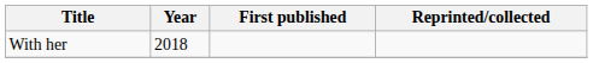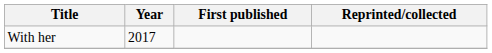 <table class='wikitable sortable' width='90%'>
 <tr>
 <th width=25%>Title</th>
 <th>Year</th>
 <th>First published</th>
 <th>Reprinted/collected</th>
 </tr>
 <tr>
 <td>With her</td>
-<td>2018</td>
+<td>2017</td>
 <td></td>
 <td></td>
 </tr>
 <tr>
 </tr>
 </table>
